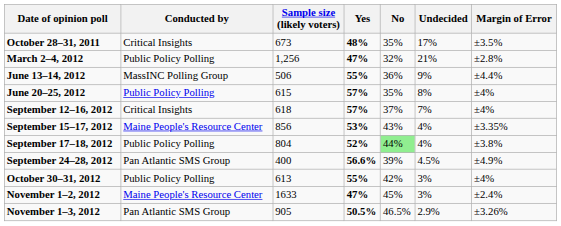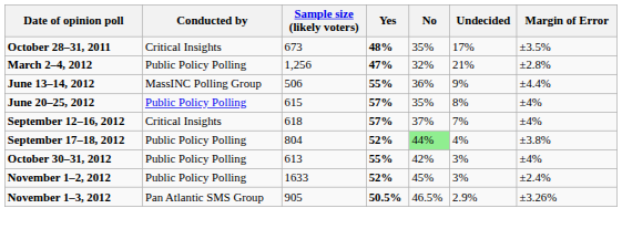 <table class="wikitable" style="width:825px;">
 <tr>
 <th>Date of opinion poll</th>
 <th>Conducted by</th>
 <th><a href='#'>Sample size</a><br>(likely voters)</th>
 <th>Yes</th>
 <th>No</th>
 <th>Undecided</th>
 <th>Margin of Error</th>
 </tr>
 <tr>
 <td><strong>October 28–31, 2011</strong></td>
 <td>Critical Insights</td>
 <td>673</td>
 <td><strong>48%</strong></td>
 <td>35%</td>
 <td>17%</td>
 <td>±3.5%</td>
 </tr>
 <tr>
 <td><strong>March 2–4, 2012</strong></td>
 <td>Public Policy Polling</td>
 <td>1,256</td>
 <td><strong>47%</strong></td>
 <td>32%</td>
 <td>21%</td>
 <td>±2.8%</td>
 </tr>
 <tr>
 <td><strong>June 13–14, 2012</strong></td>
 <td>MassINC Polling Group</td>
 <td>506</td>
 <td><strong>55%</strong></td>
 <td>36%</td>
 <td>9%</td>
 <td>±4.4%</td>
 </tr>
 <tr>
 <td><strong>June 20–25, 2012</strong></td>
 <td><a href='#'>Public Policy Polling</a></td>
 <td>615</td>
 <td><strong>57%</strong></td>
 <td>35%</td>
 <td>8%</td>
 <td>±4%</td>
 </tr>
 <tr>
 <td><strong>September 12–16, 2012</strong></td>
 <td>Critical Insights</td>
 <td>618</td>
 <td><strong>57%</strong></td>
 <td>37%</td>
 <td>7%</td>
 <td>±4%</td>
 </tr>
 <tr>
-<td><strong>September 15–17, 2012</strong></td>
-<td><a href='#'>Maine People's Resource Center</a></td>
-<td>856</td>
-<td><strong>53%</strong></td>
-<td>43%</td>
-<td>4%</td>
-<td>±3.35%</td>
-</tr>
-<tr>
 <td><strong>September 17–18, 2012</strong></td>
 <td>Public Policy Polling</td>
 <td>804</td>
 <td><strong>52%</strong></td>
 <td style="background: lightgreen;">44%</td>
 <td>4%</td>
 <td>±3.8%</td>
-</tr>
-<tr>
-<td><strong>September 24–28, 2012</strong></td>
-<td>Pan Atlantic SMS Group</td>
-<td>400</td>
-<td><strong>56.6%</strong></td>
-<td>39%</td>
-<td>4.5%</td>
-<td>±4.9%</td>
 </tr>
 <tr>
 <td><strong>October 30–31, 2012</strong></td>
 <td>Public Policy Polling</td>
 <td>613</td>
 <td><strong>55%</strong></td>
 <td>42%</td>
 <td>3%</td>
 <td>±4%</td>
 </tr>
 <tr>
 <td><strong>November 1–2, 2012</strong></td>
-<td><a href='#'>Maine People's Resource Center</a></td>
+<td>Public Policy Polling</td>
 <td>1633</td>
-<td><strong>47%</strong></td>
+<td><strong>52%</strong></td>
 <td>45%</td>
 <td>3%</td>
 <td>±2.4%</td>
 </tr>
 <tr>
 <td><strong>November 1–3, 2012</strong></td>
 <td>Pan Atlantic SMS Group</td>
 <td>905</td>
 <td><strong>50.5%</strong></td>
 <td>46.5%</td>
 <td>2.9%</td>
 <td>±3.26%</td>
 </tr>
 </table>
